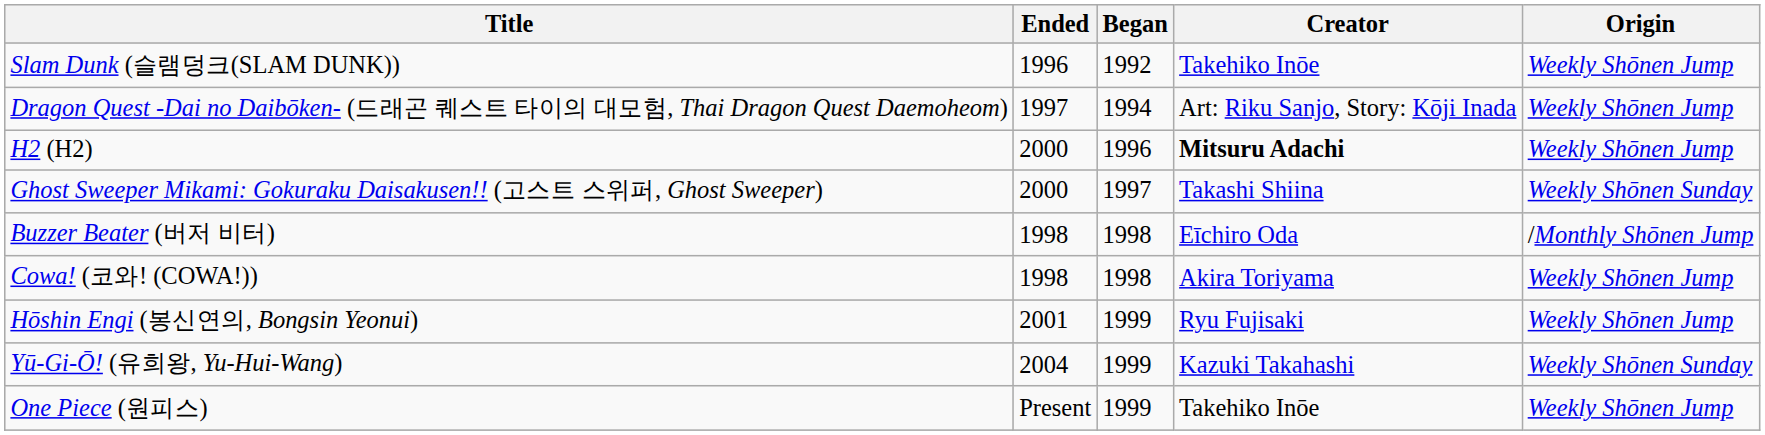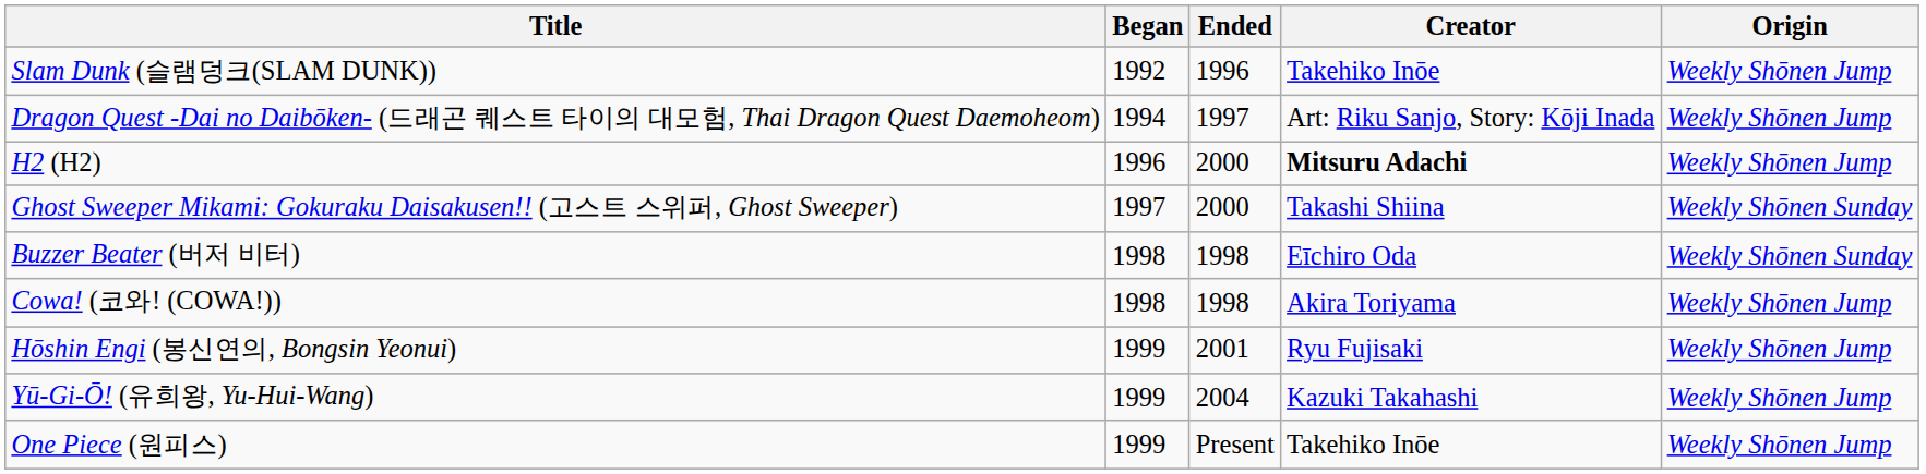 <table class="wikitable sortable">
 <tr>
 <th>Title</th>
+<th>Began</th>
 <th>Ended</th>
-<th>Began</th>
 <th>Creator</th>
 <th>Origin</th>
 </tr>
 <tr>
 <td><em><a href='#'>Slam Dunk</a></em> (슬램덩크(SLAM DUNK))</td>
+<td>1992</td>
 <td>1996</td>
-<td>1992</td>
 <td><a href='#'>Takehiko Inōe</a></td>
 <td><em><a href='#'>Weekly Shōnen Jump</a></em></td>
 </tr>
 <tr>
 <td><em><a href='#'>Dragon Quest -Dai no Daibōken-</a></em> (드래곤 퀘스트 타이의 대모험, <em>Thai Dragon Quest Daemoheom</em>)</td>
+<td>1994</td>
 <td>1997</td>
-<td>1994</td>
 <td>Art: <a href='#'>Riku Sanjo</a>, Story: <a href='#'>Kōji Inada</a></td>
 <td><em><a href='#'>Weekly Shōnen Jump</a></em></td>
 </tr>
 <tr>
 <td><em><a href='#'>H2</a></em> (H2)</td>
+<td>1996</td>
 <td>2000</td>
-<td>1996</td>
 <td><strong>Mitsuru Adachi</strong></td>
 <td><em><a href='#'>Weekly Shōnen Jump</a></em></td>
 </tr>
 <tr>
 <td><em><a href='#'>Ghost Sweeper Mikami: Gokuraku Daisakusen!!</a></em> (고스트 스위퍼, <em>Ghost Sweeper</em>)</td>
+<td>1997</td>
 <td>2000</td>
-<td>1997</td>
 <td><a href='#'>Takashi Shiina</a></td>
 <td><em><a href='#'>Weekly Shōnen Sunday</a></em></td>
 </tr>
 <tr>
 <td><em><a href='#'>Buzzer Beater</a></em> (버저 비터)</td>
 <td>1998</td>
 <td>1998</td>
 <td><a href='#'>Eīchiro Oda</a></td>
-<td>/<em><a href='#'>Monthly Shōnen Jump</a></em></td>
+<td><em><a href='#'>Weekly Shōnen Sunday</a></em></td>
 </tr>
 <tr>
 <td><em><a href='#'>Cowa!</a></em> (코와! (COWA!))</td>
 <td>1998</td>
 <td>1998</td>
 <td><a href='#'>Akira Toriyama</a></td>
 <td><em><a href='#'>Weekly Shōnen Jump</a></em></td>
 </tr>
 <tr>
 <td><em><a href='#'>Hōshin Engi</a></em> (봉신연의, <em>Bongsin Yeonui</em>)</td>
+<td>1999</td>
 <td>2001</td>
-<td>1999</td>
 <td><a href='#'>Ryu Fujisaki</a></td>
 <td><em><a href='#'>Weekly Shōnen Jump</a></em></td>
 </tr>
 <tr>
 <td><em><a href='#'>Yū-Gi-Ō!</a></em> (유희왕, <em>Yu-Hui-Wang</em>)</td>
+<td>1999</td>
 <td>2004</td>
-<td>1999</td>
 <td><a href='#'>Kazuki Takahashi</a></td>
-<td><em><a href='#'>Weekly Shōnen Sunday</a></em></td>
+<td><em><a href='#'>Weekly Shōnen Jump</a></em></td>
 </tr>
 <tr>
 <td><em><a href='#'>One Piece</a></em> (원피스)</td>
+<td>1999</td>
 <td>Present</td>
-<td>1999</td>
 <td>Takehiko Inōe</td>
 <td><em><a href='#'>Weekly Shōnen Jump</a></em></td>
 </tr>
 </table>
